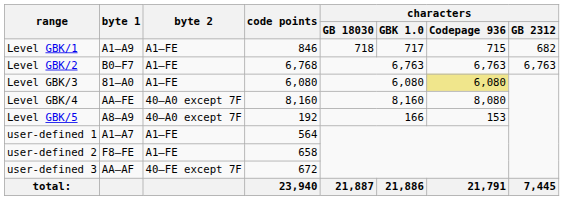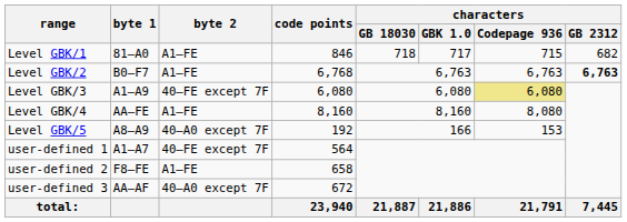 <table class="wikitable">
 <tr>
 <th rowspan="2">range</th>
 <th rowspan="2">byte 1</th>
 <th rowspan="2">byte 2</th>
 <th rowspan="2">code points</th>
 <th colspan="4">characters</th>
 </tr>
 <tr>
 <th>GB 18030</th>
 <th>GBK 1.0</th>
 <th>Codepage 936</th>
 <th>GB 2312</th>
 </tr>
 <tr>
 <td>Level <a href='#'>GBK/1</a></td>
-<td><code>A1</code>–<code>A9</code></td>
+<td><code>81</code>–<code>A0</code></td>
 <td><code>A1</code>–<code>FE</code></td>
 <td align="right">846</td>
 <td style="text-align:right;">718</td>
 <td style="text-align:right;">717</td>
 <td style="text-align:right;">715</td>
 <td style="text-align:right;">682</td>
 </tr>
 <tr>
 <td>Level <a href='#'>GBK/2</a></td>
 <td><code>B0</code>–<code>F7</code></td>
 <td><code>A1</code>–<code>FE</code></td>
 <td style="text-align:right;">6,768</td>
 <td colspan="2" style="text-align:right;">6,763</td>
 <td style="text-align:right;">6,763</td>
-<td style="text-align:right;">6,763</td>
+<td style="text-align:right;"><strong>6,763</strong></td>
 </tr>
 <tr>
 <td>Level GBK/3</td>
-<td><code>81</code>–<code>A0</code></td>
-<td><code>A1</code>–<code>FE</code></td>
+<td><code>A1</code>–<code>A9</code></td>
+<td><code>40</code>–<code>FE</code> except <code>7F</code></td>
 <td style="text-align:right;">6,080</td>
 <td colspan="2" style="text-align:right;">6,080</td>
 <td style="background: khaki; text-align:right;">6,080</td>
 <td rowspan="6"></td>
 </tr>
 <tr>
 <td>Level GBK/4</td>
 <td><code>AA</code>–<code>FE</code></td>
-<td><code>40</code>–<code>A0</code> except <code>7F</code></td>
+<td><code>A1</code>–<code>FE</code></td>
 <td style="text-align:right;">8,160</td>
 <td colspan="2" style="text-align:right;">8,160</td>
 <td style="text-align:right;">8,080</td>
 </tr>
 <tr>
 <td>Level <a href='#'>GBK/5</a></td>
 <td><code>A8</code>–<code>A9</code></td>
 <td><code>40</code>–<code>A0</code> except <code>7F</code></td>
 <td style="text-align:right;">192</td>
 <td colspan="2" style="text-align:right;">166</td>
 <td style="text-align:right;">153</td>
 </tr>
 <tr>
 <td>user-defined 1</td>
 <td><code>A1</code>–<code>A7</code></td>
-<td><code>A1</code>–<code>FE</code></td>
+<td><code>40</code>–<code>FE</code> except <code>7F</code></td>
 <td style="text-align:right;">564</td>
 <td colspan="4" rowspan="3"></td>
 </tr>
 <tr>
 <td>user-defined 2</td>
 <td><code>F8</code>–<code>FE</code></td>
 <td><code>A1</code>–<code>FE</code></td>
 <td style="text-align:right;">658</td>
 </tr>
 <tr>
 <td>user-defined 3</td>
 <td><code>AA</code>–<code>AF</code></td>
-<td><code>40</code>–<code>FE</code> except <code>7F</code></td>
+<td><code>40</code>–<code>A0</code> except <code>7F</code></td>
 <td style="text-align:right;">672</td>
 </tr>
 <tr>
 <th>total:</th>
 <th></th>
 <th></th>
 <th style="text-align:right;">23,940</th>
 <th style="text-align:right;">21,887</th>
 <th style="text-align:right;">21,886</th>
 <th style="text-align:right;">21,791</th>
 <th style="text-align:right;">7,445</th>
 </tr>
 </table>
